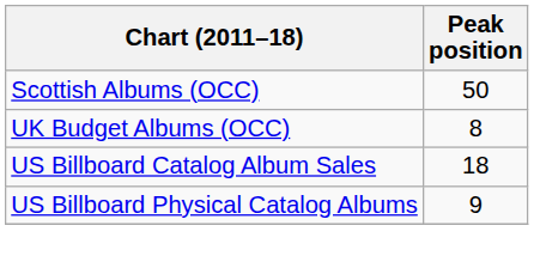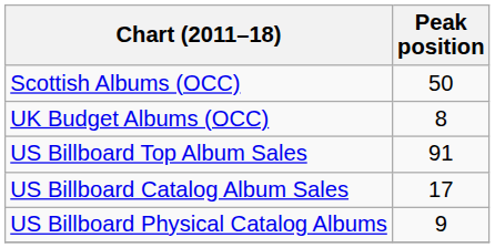 <table class="wikitable sortable">
 <tr>
 <th>Chart (2011–18)</th>
 <th>Peak<br>position</th>
 </tr>
 <tr>
 <td><a href='#'>Scottish Albums (OCC)</a></td>
 <td align="center">50</td>
 </tr>
 <tr>
 <td><a href='#'>UK Budget Albums (OCC)</a></td>
 <td align="center">8</td>
 </tr>
 <tr>
+<td><a href='#'>US Billboard Top Album Sales</a></td>
+<td align="center">91</td>
+</tr>
+<tr>
 <td><a href='#'>US Billboard Catalog Album Sales</a></td>
-<td align="center">18</td>
+<td align="center">17</td>
 </tr>
 <tr>
 <td><a href='#'>US Billboard Physical Catalog Albums</a></td>
 <td align="center">9</td>
 </tr>
 <tr>
 </tr>
 </table>
